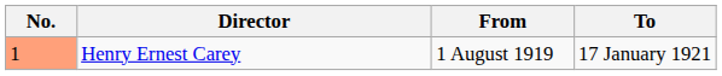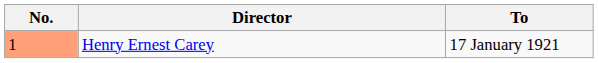 <table class="wikitable">
 <tr>
 <th width="10%">No.</th>
 <th width="50%">Director</th>
-<th width="20%">From</th>
 <th width="20%">To</th>
 </tr>
 <tr>
 <td style="background: lightsalmon;">1</td>
 <td><a href='#'>Henry Ernest Carey</a></td>
-<td>1 August 1919</td>
 <td>17 January 1921</td>
 </tr>
 </table>
